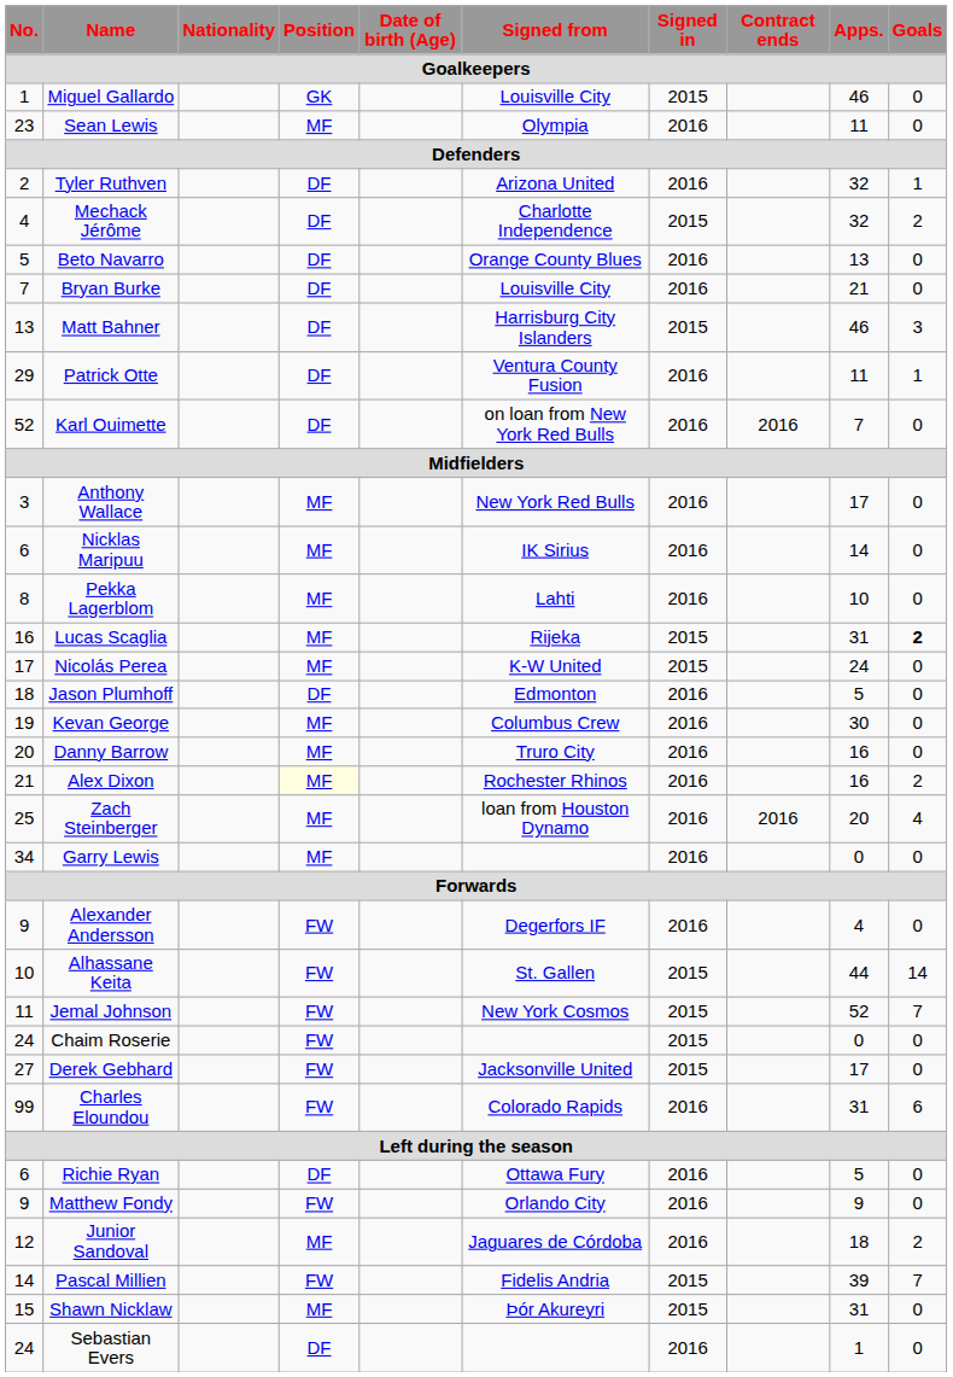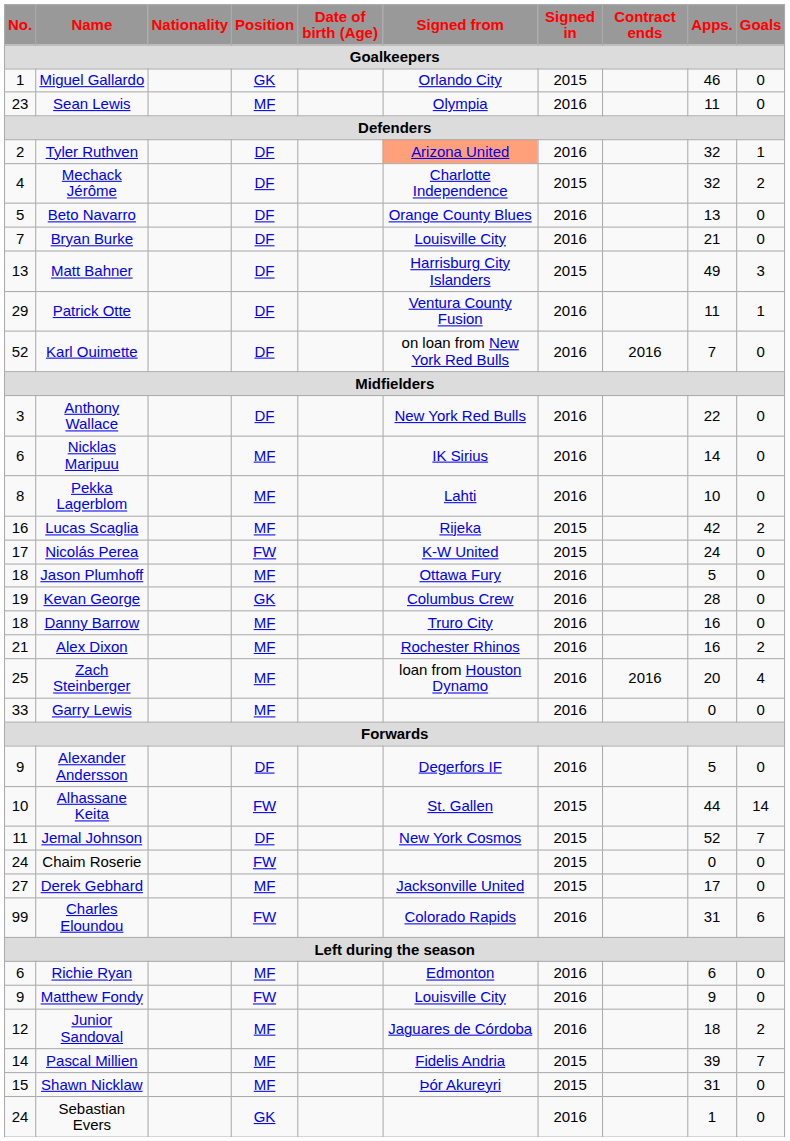 <table class="wikitable"  style="text-align:center; font-size:90%; width:85%;">
 <tr>
 <th style="background:#999; color:red; text-align:center;">No.</th>
 <th style="background:#999; color:red; text-align:center;">Name</th>
 <th style="background:#999; color:red; text-align:center;">Nationality</th>
 <th style="background:#999; color:red; text-align:center;">Position</th>
 <th style="background:#999; color:red; text-align:center;">Date of birth (Age)</th>
 <th style="background:#999; color:red; text-align:center;">Signed from</th>
 <th style="background:#999; color:red; text-align:center;">Signed in</th>
 <th style="background:#999; color:red; text-align:center;">Contract ends</th>
 <th style="background:#999; color:red; text-align:center;">Apps.</th>
 <th style="background:#999; color:red; text-align:center;">Goals</th>
 </tr>
 <tr>
 <th colspan="11"  style="background:#dcdcdc; text-align:center;">Goalkeepers</th>
 </tr>
 <tr>
 <td>1</td>
 <td><a href='#'>Miguel Gallardo</a></td>
 <td></td>
 <td><a href='#'>GK</a></td>
 <td></td>
-<td><a href='#'>Louisville City</a></td>
+<td><a href='#'>Orlando City</a></td>
 <td>2015</td>
 <td></td>
 <td>46</td>
 <td>0</td>
 </tr>
 <tr>
 <td>23</td>
 <td><a href='#'>Sean Lewis</a></td>
 <td></td>
 <td><a href='#'>MF</a></td>
 <td></td>
 <td> <a href='#'>Olympia</a></td>
 <td>2016</td>
 <td></td>
 <td>11</td>
 <td>0</td>
 </tr>
 <tr>
 <th colspan="11"  style="background:#dcdcdc; text-align:center;">Defenders</th>
 </tr>
 <tr>
 <td>2</td>
 <td><a href='#'>Tyler Ruthven</a></td>
 <td></td>
 <td><a href='#'>DF</a></td>
 <td></td>
-<td><a href='#'>Arizona United</a></td>
+<td style="background: lightsalmon;"><a href='#'>Arizona United</a></td>
 <td>2016</td>
 <td></td>
 <td>32</td>
 <td>1</td>
 </tr>
 <tr>
 <td>4</td>
 <td><a href='#'>Mechack Jérôme</a></td>
 <td></td>
 <td><a href='#'>DF</a></td>
 <td></td>
 <td><a href='#'>Charlotte Independence</a></td>
 <td>2015</td>
 <td></td>
 <td>32</td>
 <td>2</td>
 </tr>
 <tr>
 <td>5</td>
 <td><a href='#'>Beto Navarro</a></td>
 <td></td>
 <td><a href='#'>DF</a></td>
 <td></td>
 <td><a href='#'>Orange County Blues</a></td>
 <td>2016</td>
 <td></td>
 <td>13</td>
 <td>0</td>
 </tr>
 <tr>
 <td>7</td>
 <td><a href='#'>Bryan Burke</a></td>
 <td></td>
 <td><a href='#'>DF</a></td>
 <td></td>
 <td><a href='#'>Louisville City</a></td>
 <td>2016</td>
 <td></td>
 <td>21</td>
 <td>0</td>
 </tr>
 <tr>
 <td>13</td>
 <td><a href='#'>Matt Bahner</a></td>
 <td></td>
 <td><a href='#'>DF</a></td>
 <td></td>
 <td><a href='#'>Harrisburg City Islanders</a></td>
 <td>2015</td>
 <td></td>
-<td>46</td>
+<td>49</td>
 <td>3</td>
 </tr>
 <tr>
 <td>29</td>
 <td><a href='#'>Patrick Otte</a></td>
 <td></td>
 <td><a href='#'>DF</a></td>
 <td></td>
 <td><a href='#'>Ventura County Fusion</a></td>
 <td>2016</td>
 <td></td>
 <td>11</td>
 <td>1</td>
 </tr>
 <tr>
 <td>52</td>
 <td><a href='#'>Karl Ouimette</a></td>
 <td></td>
 <td><a href='#'>DF</a></td>
 <td></td>
 <td>on loan from  <a href='#'>New York Red Bulls</a></td>
 <td>2016</td>
 <td>2016</td>
 <td>7</td>
 <td>0</td>
 </tr>
 <tr>
 <th colspan="11"  style="background:#dcdcdc; text-align:center;">Midfielders</th>
 </tr>
 <tr>
 <td>3</td>
 <td><a href='#'>Anthony Wallace</a></td>
 <td></td>
-<td><a href='#'>MF</a></td>
+<td><a href='#'>DF</a></td>
 <td></td>
 <td><a href='#'>New York Red Bulls</a></td>
 <td>2016</td>
 <td></td>
-<td>17</td>
+<td>22</td>
 <td>0</td>
 </tr>
 <tr>
 <td>6</td>
 <td><a href='#'>Nicklas Maripuu</a></td>
 <td></td>
 <td><a href='#'>MF</a></td>
 <td></td>
 <td> <a href='#'>IK Sirius</a></td>
 <td>2016</td>
 <td></td>
 <td>14</td>
 <td>0</td>
 </tr>
 <tr>
 <td>8</td>
 <td><a href='#'>Pekka Lagerblom</a></td>
 <td></td>
 <td><a href='#'>MF</a></td>
 <td></td>
 <td> <a href='#'>Lahti</a></td>
 <td>2016</td>
 <td></td>
 <td>10</td>
 <td>0</td>
 </tr>
 <tr>
 <td>16</td>
 <td><a href='#'>Lucas Scaglia</a></td>
 <td></td>
 <td><a href='#'>MF</a></td>
 <td></td>
 <td> <a href='#'>Rijeka</a></td>
 <td>2015</td>
 <td></td>
-<td>31</td>
-<td><strong>2</strong></td>
+<td>42</td>
+<td>2</td>
 </tr>
 <tr>
 <td>17</td>
 <td><a href='#'>Nicolás Perea</a></td>
 <td></td>
-<td><a href='#'>MF</a></td>
+<td><a href='#'>FW</a></td>
 <td></td>
 <td><a href='#'>K-W United</a></td>
 <td>2015</td>
 <td></td>
 <td>24</td>
 <td>0</td>
 </tr>
 <tr>
 <td>18</td>
 <td><a href='#'>Jason Plumhoff</a></td>
 <td></td>
-<td><a href='#'>DF</a></td>
+<td><a href='#'>MF</a></td>
 <td></td>
-<td><a href='#'>Edmonton</a></td>
+<td><a href='#'>Ottawa Fury</a></td>
 <td>2016</td>
 <td></td>
 <td>5</td>
 <td>0</td>
 </tr>
 <tr>
 <td>19</td>
 <td><a href='#'>Kevan George</a></td>
 <td></td>
-<td><a href='#'>MF</a></td>
+<td><a href='#'>GK</a></td>
 <td></td>
 <td><a href='#'>Columbus Crew</a></td>
 <td>2016</td>
 <td></td>
-<td>30</td>
+<td>28</td>
 <td>0</td>
 </tr>
 <tr>
-<td>20</td>
+<td>18</td>
 <td><a href='#'>Danny Barrow</a></td>
 <td></td>
 <td><a href='#'>MF</a></td>
 <td></td>
 <td><a href='#'>Truro City</a></td>
 <td>2016</td>
 <td></td>
 <td>16</td>
 <td>0</td>
 </tr>
 <tr>
 <td>21</td>
 <td><a href='#'>Alex Dixon</a></td>
 <td></td>
-<td style="background: lightyellow;"><a href='#'>MF</a></td>
+<td><a href='#'>MF</a></td>
 <td></td>
 <td><a href='#'>Rochester Rhinos</a></td>
 <td>2016</td>
 <td></td>
 <td>16</td>
 <td>2</td>
 </tr>
 <tr>
 <td>25</td>
 <td><a href='#'>Zach Steinberger</a></td>
 <td></td>
 <td><a href='#'>MF</a></td>
 <td></td>
 <td>loan from  <a href='#'>Houston Dynamo</a></td>
 <td>2016</td>
 <td>2016</td>
 <td>20</td>
 <td>4</td>
 </tr>
 <tr>
-<td>34</td>
+<td>33</td>
 <td><a href='#'>Garry Lewis</a></td>
 <td></td>
 <td><a href='#'>MF</a></td>
 <td></td>
 <td></td>
 <td>2016</td>
 <td></td>
 <td>0</td>
 <td>0</td>
 </tr>
 <tr>
 <th colspan="11"  style="background:#dcdcdc; text-align:center;">Forwards</th>
 </tr>
 <tr>
 <td>9</td>
 <td><a href='#'>Alexander Andersson</a></td>
 <td></td>
-<td><a href='#'>FW</a></td>
+<td><a href='#'>DF</a></td>
 <td></td>
 <td> <a href='#'>Degerfors IF</a></td>
 <td>2016</td>
 <td></td>
-<td>4</td>
+<td>5</td>
 <td>0</td>
 </tr>
 <tr>
 <td>10</td>
 <td><a href='#'>Alhassane Keita</a></td>
 <td></td>
 <td><a href='#'>FW</a></td>
 <td></td>
 <td> <a href='#'>St. Gallen</a></td>
 <td>2015</td>
 <td></td>
 <td>44</td>
 <td>14</td>
 </tr>
 <tr>
 <td>11</td>
 <td><a href='#'>Jemal Johnson</a></td>
 <td></td>
-<td><a href='#'>FW</a></td>
+<td><a href='#'>DF</a></td>
 <td></td>
 <td><a href='#'>New York Cosmos</a></td>
 <td>2015</td>
 <td></td>
 <td>52</td>
 <td>7</td>
 </tr>
 <tr>
 <td>24</td>
 <td>Chaim Roserie</td>
 <td></td>
 <td><a href='#'>FW</a></td>
 <td></td>
 <td></td>
 <td>2015</td>
 <td></td>
 <td>0</td>
 <td>0</td>
 </tr>
 <tr>
 <td>27</td>
 <td><a href='#'>Derek Gebhard</a></td>
 <td></td>
-<td><a href='#'>FW</a></td>
+<td><a href='#'>MF</a></td>
 <td></td>
 <td><a href='#'>Jacksonville United</a></td>
 <td>2015</td>
 <td></td>
 <td>17</td>
 <td>0</td>
 </tr>
 <tr>
 <td>99</td>
 <td><a href='#'>Charles Eloundou</a></td>
 <td></td>
 <td><a href='#'>FW</a></td>
 <td></td>
 <td><a href='#'>Colorado Rapids</a></td>
 <td>2016</td>
 <td></td>
 <td>31</td>
 <td>6</td>
 </tr>
 <tr>
 <th colspan="11"  style="background:#dcdcdc; text-align:center;">Left during the season</th>
 </tr>
 <tr>
 <td>6</td>
 <td><a href='#'>Richie Ryan</a></td>
 <td></td>
-<td><a href='#'>DF</a></td>
+<td><a href='#'>MF</a></td>
 <td></td>
-<td><a href='#'>Ottawa Fury</a></td>
+<td><a href='#'>Edmonton</a></td>
 <td>2016</td>
 <td></td>
-<td>5</td>
+<td>6</td>
 <td>0</td>
 </tr>
 <tr>
 <td>9</td>
 <td><a href='#'>Matthew Fondy</a></td>
 <td></td>
 <td><a href='#'>FW</a></td>
 <td></td>
-<td><a href='#'>Orlando City</a></td>
+<td><a href='#'>Louisville City</a></td>
 <td>2016</td>
 <td></td>
 <td>9</td>
 <td>0</td>
 </tr>
 <tr>
 <td>12</td>
 <td><a href='#'>Junior Sandoval</a></td>
 <td></td>
 <td><a href='#'>MF</a></td>
 <td></td>
 <td> <a href='#'>Jaguares de Córdoba</a></td>
 <td>2016</td>
 <td></td>
 <td>18</td>
 <td>2</td>
 </tr>
 <tr>
 <td>14</td>
 <td><a href='#'>Pascal Millien</a></td>
 <td></td>
-<td><a href='#'>FW</a></td>
+<td><a href='#'>MF</a></td>
 <td></td>
 <td> <a href='#'>Fidelis Andria</a></td>
 <td>2015</td>
 <td></td>
 <td>39</td>
 <td>7</td>
 </tr>
 <tr>
 <td>15</td>
 <td><a href='#'>Shawn Nicklaw</a></td>
 <td></td>
 <td><a href='#'>MF</a></td>
 <td></td>
 <td> <a href='#'>Þór Akureyri</a></td>
 <td>2015</td>
 <td></td>
 <td>31</td>
 <td>0</td>
 </tr>
 <tr>
 <td>24</td>
 <td>Sebastian Evers</td>
 <td></td>
-<td><a href='#'>DF</a></td>
+<td><a href='#'>GK</a></td>
 <td></td>
 <td></td>
 <td>2016</td>
 <td></td>
 <td>1</td>
 <td>0</td>
 </tr>
 </table>
